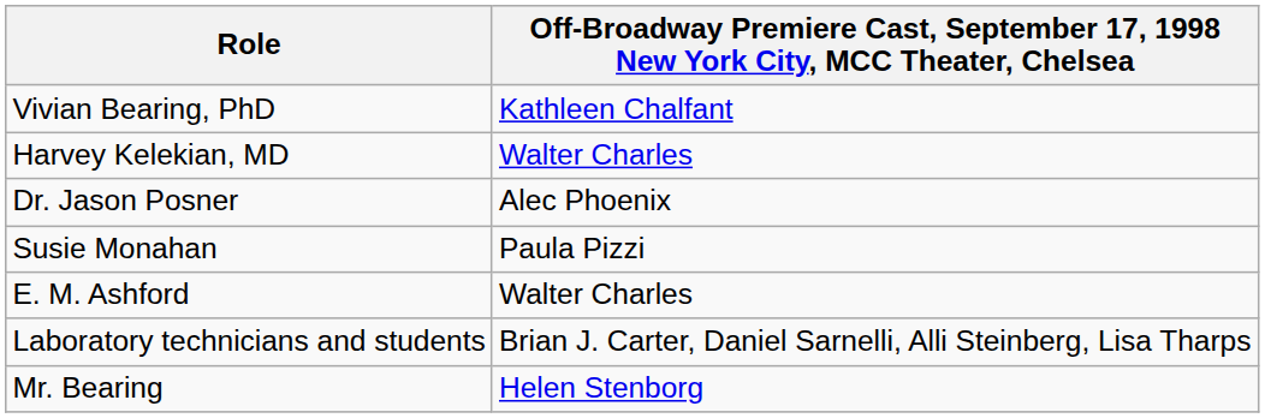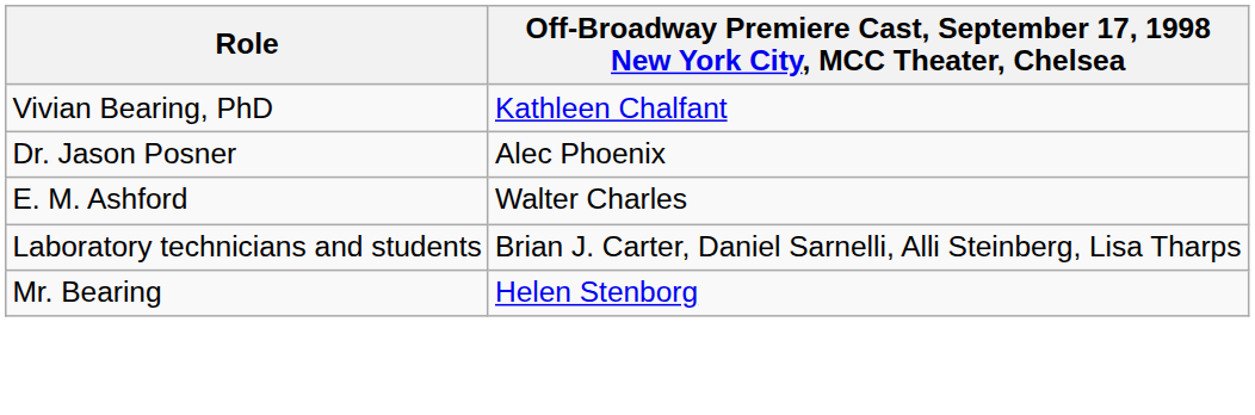 <table class="wikitable">
 <tr>
 <th>Role</th>
 <th>Off-Broadway Premiere Cast, September 17, 1998<br><a href='#'>New York City</a>, MCC Theater, Chelsea</th>
 </tr>
 <tr>
 <td>Vivian Bearing, PhD</td>
 <td><a href='#'>Kathleen Chalfant</a></td>
 </tr>
 <tr>
-<td>Harvey Kelekian, MD</td>
-<td><a href='#'>Walter Charles</a></td>
-</tr>
-<tr>
 <td>Dr. Jason Posner</td>
 <td>Alec Phoenix</td>
-</tr>
-<tr>
-<td>Susie Monahan</td>
-<td>Paula Pizzi</td>
 </tr>
 <tr>
 <td>E. M. Ashford</td>
 <td>Walter Charles</td>
 </tr>
 <tr>
 <td>Laboratory technicians and students</td>
 <td>Brian J. Carter, Daniel Sarnelli, Alli Steinberg, Lisa Tharps</td>
 </tr>
 <tr>
 <td>Mr. Bearing</td>
 <td><a href='#'>Helen Stenborg</a></td>
 </tr>
 </table>
